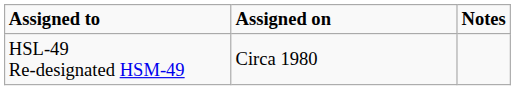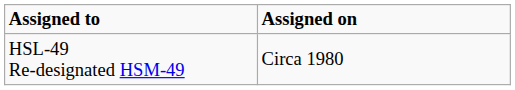 <table class="wikitable" style="width: 70%;">
 <tr>
 <td style="width: 200px;"><strong>Assigned to</strong></td>
 <td style="width: 200px;"><strong>Assigned on</strong></td>
-<td><strong>Notes</strong></td>
 </tr>
 <tr>
 <td>HSL-49<br>Re-designated <a href='#'>HSM-49</a></td>
 <td>Circa 1980</td>
-<td></td>
 </tr>
 </table>
